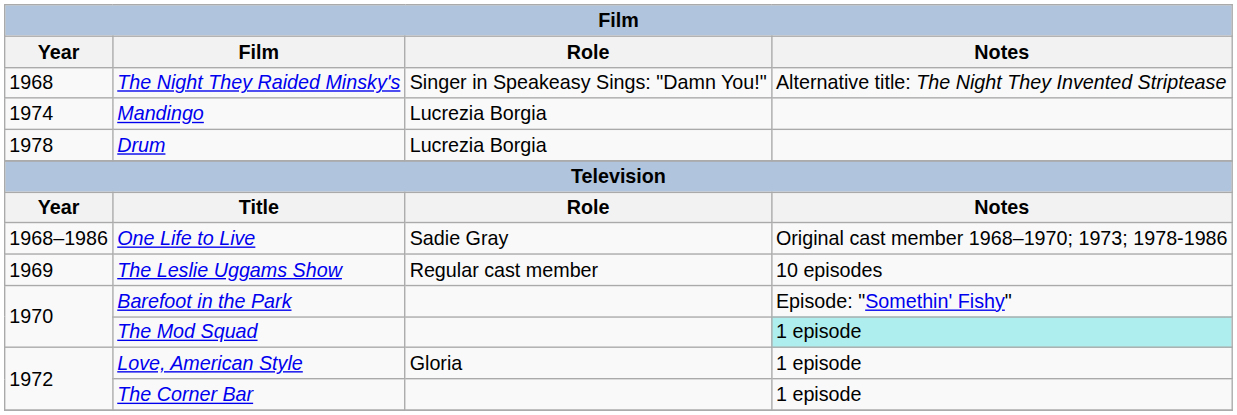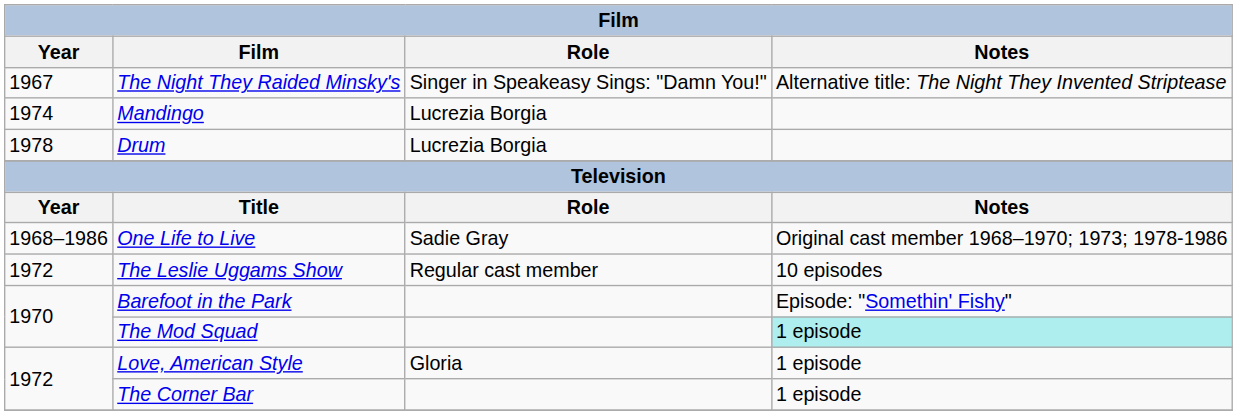 <table class="wikitable" style="font-size: 90%;">
 <tr>
 <th colspan="4" style="background: LightSteelBlue;">Film</th>
 </tr>
 <tr>
 <th>Year</th>
 <th>Film</th>
 <th>Role</th>
 <th>Notes</th>
 </tr>
 <tr>
-<td>1968</td>
+<td>1967</td>
 <td><em><a href='#'>The Night They Raided Minsky's</a></em></td>
 <td>Singer in Speakeasy Sings: "Damn You!"</td>
 <td>Alternative title: <em>The Night They Invented Striptease</em></td>
 </tr>
 <tr>
 <td>1974</td>
 <td><em><a href='#'>Mandingo</a></em></td>
 <td>Lucrezia Borgia</td>
 <td></td>
 </tr>
 <tr>
 <td>1978</td>
 <td><em><a href='#'>Drum</a></em></td>
 <td>Lucrezia Borgia</td>
 <td></td>
 </tr>
 <tr>
 </tr>
 <tr>
 <th colspan="4" style="background: LightSteelBlue;">Television</th>
 </tr>
 <tr>
 <th>Year</th>
 <th>Title</th>
 <th>Role</th>
 <th>Notes</th>
 </tr>
 <tr>
 <td>1968–1986</td>
 <td><em><a href='#'>One Life to Live</a></em></td>
 <td>Sadie Gray</td>
 <td>Original cast member 1968–1970; 1973; 1978-1986</td>
 </tr>
 <tr>
-<td>1969</td>
+<td>1972</td>
 <td><em><a href='#'>The Leslie Uggams Show</a></em></td>
 <td>Regular cast member</td>
 <td>10 episodes</td>
 </tr>
 <tr>
 <td rowspan=2>1970</td>
 <td><em><a href='#'>Barefoot in the Park</a></em></td>
 <td></td>
 <td>Episode: "<a href='#'>Somethin' Fishy</a>"</td>
 </tr>
 <tr>
 <td><em><a href='#'>The Mod Squad</a></em></td>
 <td></td>
 <td style="background: paleturquoise;">1 episode</td>
 </tr>
 <tr>
 <td rowspan=2>1972</td>
 <td><em><a href='#'>Love, American Style</a></em></td>
 <td>Gloria</td>
 <td>1 episode</td>
 </tr>
 <tr>
 <td><em><a href='#'>The Corner Bar</a></em></td>
 <td></td>
 <td>1 episode</td>
 </tr>
 <tr>
 </tr>
 </table>
